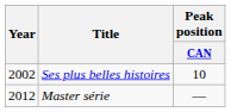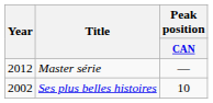 <table class="wikitable sortable" style="text-align:center">
 <tr>
 <th rowspan="2">Year</th>
 <th rowspan="2">Title</th>
 <th>Peak position</th>
 </tr>
 <tr>
 <th style="width:3em"><small><a href='#'>CAN</a></small></th>
 </tr>
 <tr>
+<td style="text-align:left">2012</td>
+<td style="text-align:left"><em>Master série</em></td>
+<td>—</td>
+</tr>
+<tr>
 <td style="text-align:left">2002</td>
 <td style="text-align:left"><em><a href='#'>Ses plus belles histoires</a></em></td>
 <td>10</td>
 </tr>
-<tr>
-<td style="text-align:left">2012</td>
-<td style="text-align:left"><em>Master série</em></td>
-<td>—</td>
-</tr>
 </table>
